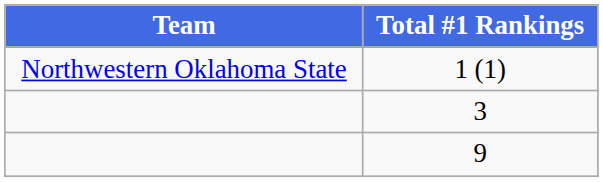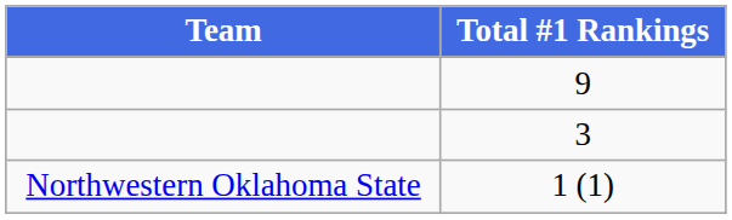 <table class="wikitable" style="width:40%;">
 <tr>
 <th style="background:#4169E1; color:white;">Team</th>
 <th style="background:#4169E1; color:white;">Total #1 Rankings</th>
 </tr>
 <tr style="text-align:center;">
-<td><a href='#'>Northwestern Oklahoma State</a></td>
-<td>1 (1)</td>
+<td></td>
+<td>9</td>
 </tr>
 <tr style="text-align:center;">
 <td></td>
 <td>3</td>
 </tr>
 <tr style="text-align:center;">
-<td></td>
-<td>9</td>
+<td><a href='#'>Northwestern Oklahoma State</a></td>
+<td>1 (1)</td>
 </tr>
 </table>
